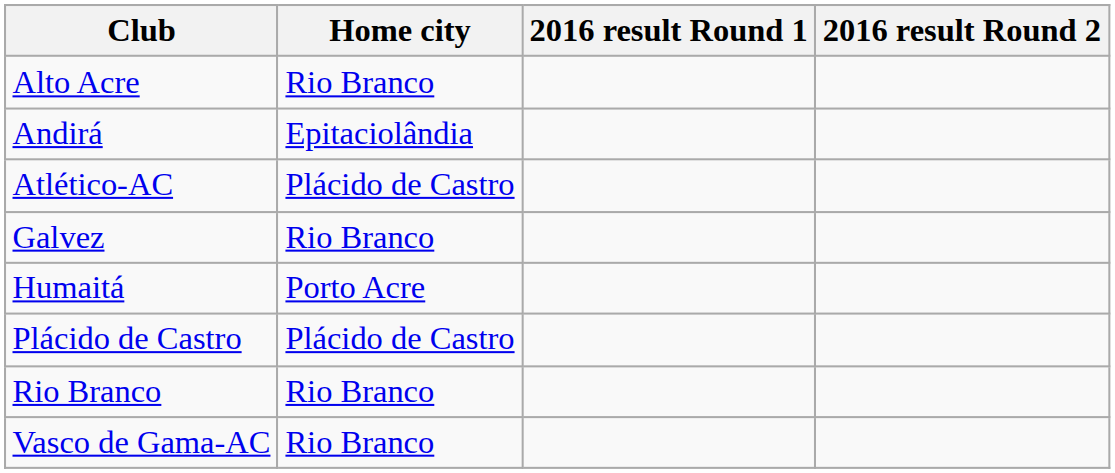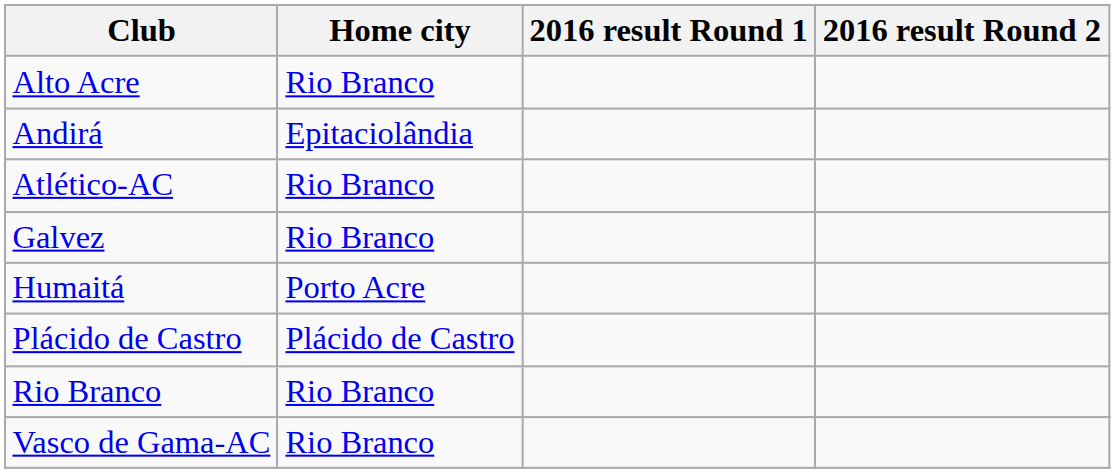 <table class="wikitable sortable">
 <tr>
 <th>Club</th>
 <th>Home city</th>
 <th>2016 result Round 1</th>
 <th>2016 result Round 2</th>
 </tr>
 <tr>
 <td><a href='#'>Alto Acre</a></td>
 <td><a href='#'>Rio Branco</a></td>
 <td></td>
 <td></td>
 </tr>
 <tr>
 <td><a href='#'>Andirá</a></td>
 <td><a href='#'>Epitaciolândia</a></td>
 <td></td>
 <td></td>
 </tr>
 <tr>
 <td><a href='#'>Atlético-AC</a></td>
-<td><a href='#'>Plácido de Castro</a></td>
+<td><a href='#'>Rio Branco</a></td>
 <td></td>
 <td></td>
 </tr>
 <tr>
 <td><a href='#'>Galvez</a></td>
 <td><a href='#'>Rio Branco</a></td>
 <td></td>
 <td></td>
 </tr>
 <tr>
 <td><a href='#'>Humaitá</a></td>
 <td><a href='#'>Porto Acre</a></td>
 <td></td>
 <td></td>
 </tr>
 <tr>
 <td><a href='#'>Plácido de Castro</a></td>
 <td><a href='#'>Plácido de Castro</a></td>
 <td></td>
 <td></td>
 </tr>
 <tr>
 <td><a href='#'>Rio Branco</a></td>
 <td><a href='#'>Rio Branco</a></td>
 <td></td>
 <td></td>
 </tr>
 <tr>
 <td><a href='#'>Vasco de Gama-AC</a></td>
 <td><a href='#'>Rio Branco</a></td>
 <td></td>
 <td></td>
 </tr>
 </table>
